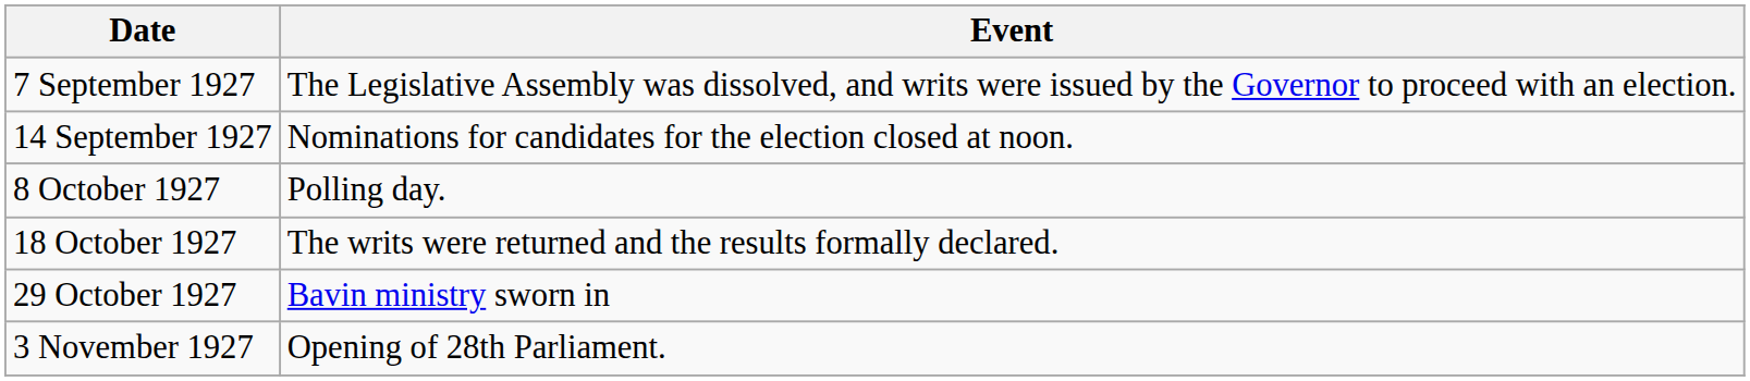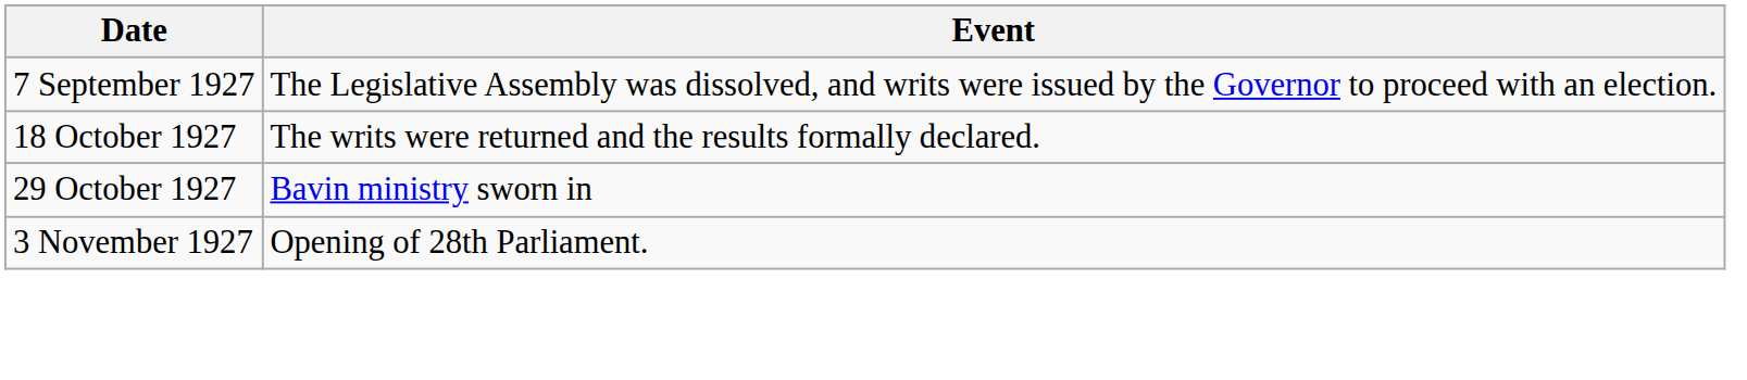 <table class="wikitable">
 <tr>
 <th>Date</th>
 <th>Event</th>
 </tr>
 <tr>
 <td>7 September 1927</td>
 <td>The Legislative Assembly was dissolved, and writs were issued by the <a href='#'>Governor</a> to proceed with an election.</td>
-</tr>
-<tr>
-<td>14 September 1927</td>
-<td>Nominations for candidates for the election closed at noon.</td>
-</tr>
-<tr>
-<td>8 October 1927</td>
-<td>Polling day.</td>
 </tr>
 <tr>
 <td>18 October 1927</td>
 <td>The writs were returned and the results formally declared.</td>
 </tr>
 <tr>
 <td>29 October 1927</td>
 <td><a href='#'>Bavin ministry</a> sworn in</td>
 </tr>
 <tr>
 <td>3 November 1927</td>
 <td>Opening of 28th Parliament.</td>
 </tr>
 </table>
